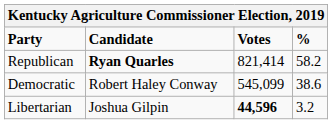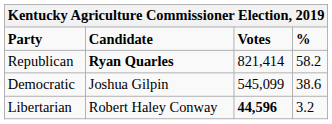 <table class="wikitable">
 <tr>
 <th colspan="4">Kentucky Agriculture Commissioner Election, 2019</th>
 </tr>
 <tr>
 <td><strong>Party</strong></td>
 <td><strong>Candidate</strong></td>
 <td><strong>Votes</strong></td>
 <td><strong>%</strong></td>
 </tr>
 <tr>
 <td>Republican</td>
 <td><strong>Ryan Quarles</strong></td>
 <td>821,414</td>
 <td>58.2</td>
 </tr>
 <tr>
 <td>Democratic</td>
-<td>Robert Haley Conway</td>
+<td>Joshua Gilpin</td>
 <td>545,099</td>
 <td>38.6</td>
 </tr>
 <tr>
 <td>Libertarian</td>
-<td>Joshua Gilpin</td>
+<td>Robert Haley Conway</td>
 <td><strong>44,596</strong></td>
 <td>3.2</td>
 </tr>
 </table>
